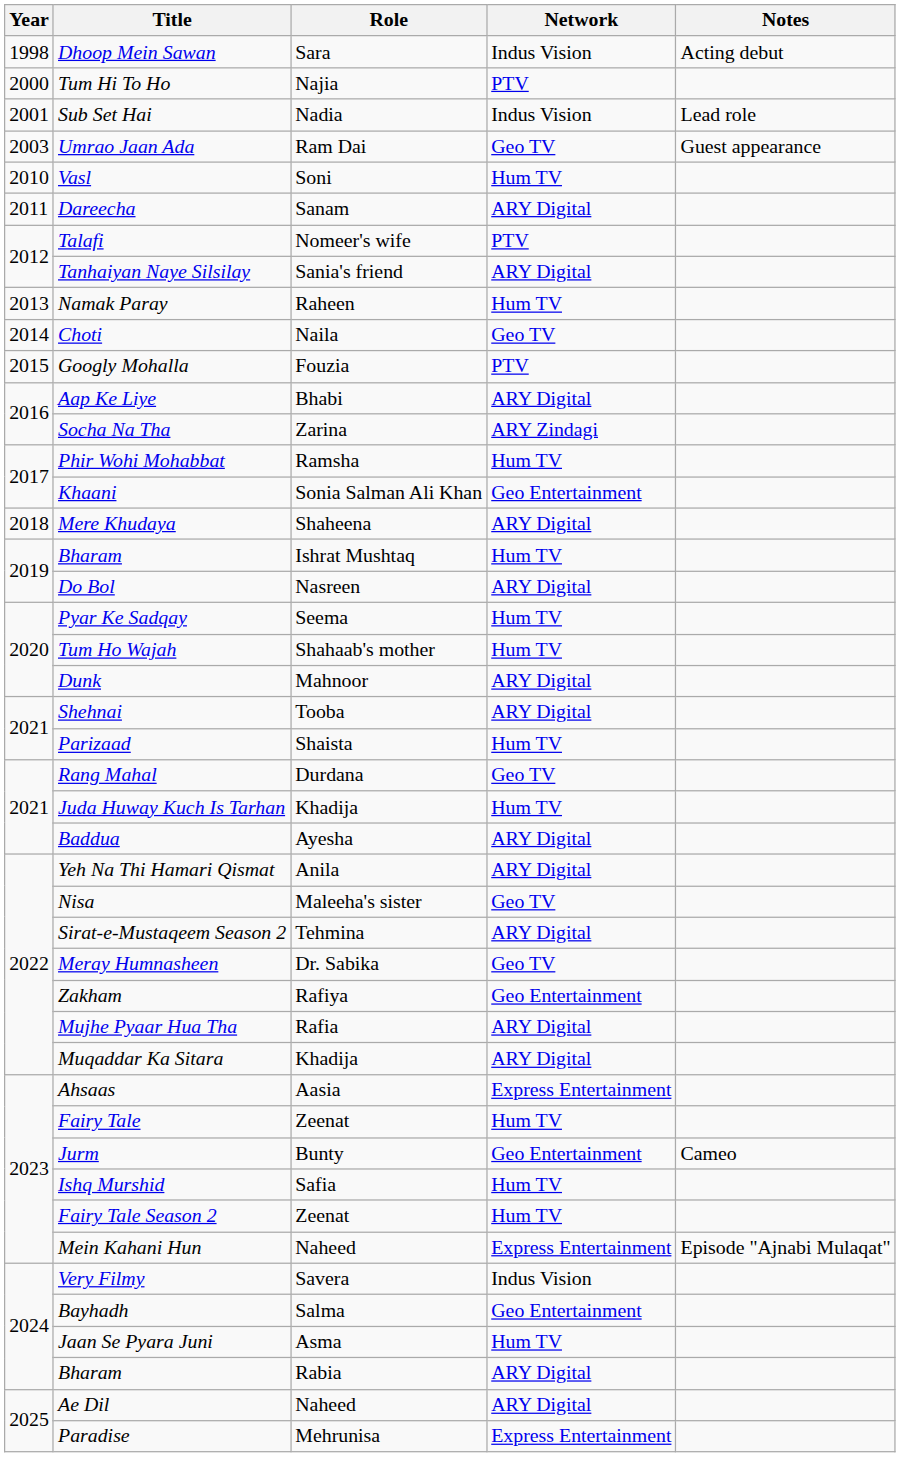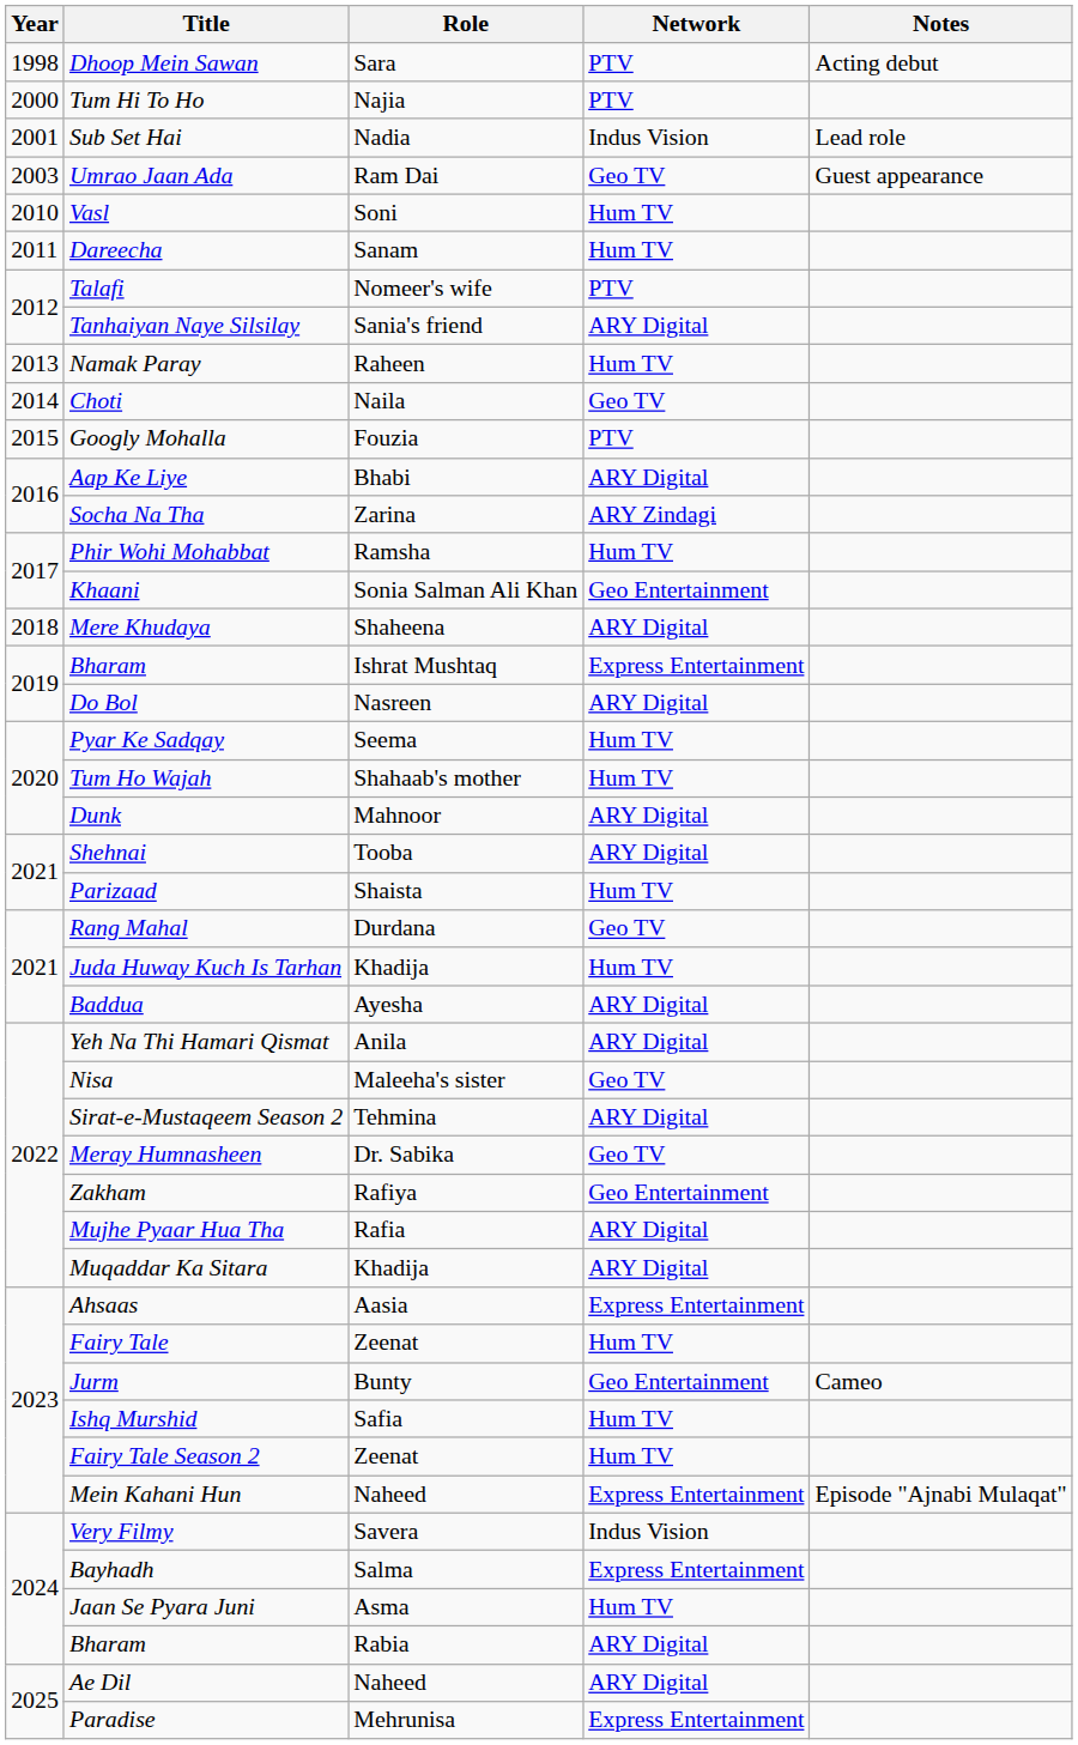 <table class="wikitable sortable plainrowheaders">
 <tr style="text-align:center;">
 <th scope="col">Year</th>
 <th scope="col">Title</th>
 <th scope="col">Role</th>
 <th scope="col">Network</th>
 <th scope="col">Notes</th>
 </tr>
 <tr>
 <td>1998</td>
 <td><em><a href='#'>Dhoop Mein Sawan</a></em></td>
 <td>Sara</td>
-<td>Indus Vision</td>
+<td><a href='#'>PTV</a></td>
 <td>Acting debut</td>
 </tr>
 <tr>
 <td>2000</td>
 <td><em>Tum Hi To Ho</em></td>
 <td>Najia</td>
 <td><a href='#'>PTV</a></td>
 <td></td>
 </tr>
 <tr>
 <td>2001</td>
 <td><em>Sub Set Hai</em></td>
 <td>Nadia</td>
 <td>Indus Vision</td>
 <td>Lead role</td>
 </tr>
 <tr>
 <td>2003</td>
 <td><em><a href='#'>Umrao Jaan Ada</a></em></td>
 <td>Ram Dai</td>
 <td><a href='#'>Geo TV</a></td>
 <td>Guest appearance</td>
 </tr>
 <tr>
 <td>2010</td>
 <td><em><a href='#'>Vasl</a></em></td>
 <td>Soni</td>
 <td><a href='#'>Hum TV</a></td>
 <td></td>
 </tr>
 <tr>
 <td>2011</td>
 <td><em><a href='#'>Dareecha</a></em></td>
 <td>Sanam</td>
-<td><a href='#'>ARY Digital</a></td>
+<td><a href='#'>Hum TV</a></td>
 <td></td>
 </tr>
 <tr>
 <td rowspan=2>2012</td>
 <td><em><a href='#'>Talafi</a></em></td>
 <td>Nomeer's wife</td>
 <td><a href='#'>PTV</a></td>
 <td></td>
 </tr>
 <tr>
 <td><em><a href='#'>Tanhaiyan Naye Silsilay</a></em></td>
 <td>Sania's friend</td>
 <td><a href='#'>ARY Digital</a></td>
 <td></td>
 </tr>
 <tr>
 <td>2013</td>
 <td><em>Namak Paray</em></td>
 <td>Raheen</td>
 <td><a href='#'>Hum TV</a></td>
 <td></td>
 </tr>
 <tr>
 <td>2014</td>
 <td><em><a href='#'>Choti</a></em></td>
 <td>Naila</td>
 <td><a href='#'>Geo TV</a></td>
 <td></td>
 </tr>
 <tr>
 <td>2015</td>
 <td><em>Googly Mohalla</em></td>
 <td>Fouzia</td>
 <td><a href='#'>PTV</a></td>
 <td></td>
 </tr>
 <tr>
 <td rowspan=2>2016</td>
 <td><em><a href='#'>Aap Ke Liye</a></em></td>
 <td>Bhabi</td>
 <td><a href='#'>ARY Digital</a></td>
 <td></td>
 </tr>
 <tr>
 <td><em><a href='#'>Socha Na Tha</a></em></td>
 <td>Zarina</td>
 <td><a href='#'>ARY Zindagi</a></td>
 <td></td>
 </tr>
 <tr>
 <td rowspan=2>2017</td>
 <td><em><a href='#'>Phir Wohi Mohabbat</a></em></td>
 <td>Ramsha</td>
 <td><a href='#'>Hum TV</a></td>
 <td></td>
 </tr>
 <tr>
 <td><em><a href='#'>Khaani</a></em></td>
 <td>Sonia Salman Ali Khan</td>
 <td><a href='#'>Geo Entertainment</a></td>
 <td></td>
 </tr>
 <tr>
 <td>2018</td>
 <td><em><a href='#'>Mere Khudaya</a></em></td>
 <td>Shaheena</td>
 <td><a href='#'>ARY Digital</a></td>
 <td></td>
 </tr>
 <tr>
 <td rowspan=2>2019</td>
 <td><em><a href='#'>Bharam</a></em></td>
 <td>Ishrat Mushtaq</td>
-<td><a href='#'>Hum TV</a></td>
+<td><a href='#'>Express Entertainment</a></td>
 <td></td>
 </tr>
 <tr>
 <td><em><a href='#'>Do Bol</a></em></td>
 <td>Nasreen</td>
 <td><a href='#'>ARY Digital</a></td>
 <td></td>
 </tr>
 <tr>
 <td rowspan=3>2020</td>
 <td><em><a href='#'>Pyar Ke Sadqay</a></em></td>
 <td>Seema</td>
 <td><a href='#'>Hum TV</a></td>
 <td></td>
 </tr>
 <tr>
 <td><em><a href='#'>Tum Ho Wajah</a></em></td>
 <td>Shahaab's mother</td>
 <td><a href='#'>Hum TV</a></td>
 <td></td>
 </tr>
 <tr>
 <td><em><a href='#'>Dunk</a></em></td>
 <td>Mahnoor</td>
 <td><a href='#'>ARY Digital</a></td>
 <td></td>
 </tr>
 <tr>
 <td rowspan=2>2021</td>
 <td><em><a href='#'>Shehnai</a></em></td>
 <td>Tooba</td>
 <td><a href='#'>ARY Digital</a></td>
 <td></td>
 </tr>
 <tr>
 <td><em><a href='#'>Parizaad</a></em></td>
 <td>Shaista</td>
 <td><a href='#'>Hum TV</a></td>
 <td></td>
 </tr>
 <tr>
 <td rowspan=3>2021</td>
 <td><em><a href='#'>Rang Mahal</a></em></td>
 <td>Durdana</td>
 <td><a href='#'>Geo TV</a></td>
 <td></td>
 </tr>
 <tr>
 <td><em><a href='#'>Juda Huway Kuch Is Tarhan</a></em></td>
 <td>Khadija</td>
 <td><a href='#'>Hum TV</a></td>
 <td></td>
 </tr>
 <tr>
 <td><em><a href='#'>Baddua</a></em></td>
 <td>Ayesha</td>
 <td><a href='#'>ARY Digital</a></td>
 <td></td>
 </tr>
 <tr>
 <td rowspan=7>2022</td>
 <td><em>Yeh Na Thi Hamari Qismat</em></td>
 <td>Anila</td>
 <td><a href='#'>ARY Digital</a></td>
 <td></td>
 </tr>
 <tr>
 <td><em>Nisa</em></td>
 <td>Maleeha's sister</td>
 <td><a href='#'>Geo TV</a></td>
 <td></td>
 </tr>
 <tr>
 <td><em>Sirat-e-Mustaqeem Season 2</em></td>
 <td>Tehmina</td>
 <td><a href='#'>ARY Digital</a></td>
 <td></td>
 </tr>
 <tr>
 <td><em><a href='#'>Meray Humnasheen</a></em></td>
 <td>Dr. Sabika</td>
 <td><a href='#'>Geo TV</a></td>
 <td></td>
 </tr>
 <tr>
 <td><em>Zakham</em></td>
 <td>Rafiya</td>
 <td><a href='#'>Geo Entertainment</a></td>
 <td></td>
 </tr>
 <tr>
 <td><em><a href='#'>Mujhe Pyaar Hua Tha</a></em></td>
 <td>Rafia</td>
 <td><a href='#'>ARY Digital</a></td>
 <td></td>
 </tr>
 <tr>
 <td><em>Muqaddar Ka Sitara</em></td>
 <td>Khadija</td>
 <td><a href='#'>ARY Digital</a></td>
 <td></td>
 </tr>
 <tr>
 <td rowspan=6>2023</td>
 <td><em>Ahsaas</em></td>
 <td>Aasia</td>
 <td><a href='#'>Express Entertainment</a></td>
 <td></td>
 </tr>
 <tr>
 <td><em><a href='#'>Fairy Tale</a></em></td>
 <td>Zeenat</td>
 <td><a href='#'>Hum TV</a></td>
 <td></td>
 </tr>
 <tr>
 <td><em><a href='#'>Jurm</a></em></td>
 <td>Bunty</td>
 <td><a href='#'>Geo Entertainment</a></td>
 <td>Cameo</td>
 </tr>
 <tr>
 <td><em><a href='#'>Ishq Murshid</a></em></td>
 <td>Safia</td>
 <td><a href='#'>Hum TV</a></td>
 <td></td>
 </tr>
 <tr>
 <td><em><a href='#'>Fairy Tale Season 2</a></em></td>
 <td>Zeenat</td>
 <td><a href='#'>Hum TV</a></td>
 <td></td>
 </tr>
 <tr>
 <td><em>Mein Kahani Hun</em></td>
 <td>Naheed</td>
 <td><a href='#'>Express Entertainment</a></td>
 <td>Episode "Ajnabi Mulaqat"</td>
 </tr>
 <tr>
 <td rowspan="4">2024</td>
 <td><em><a href='#'>Very Filmy</a></em></td>
 <td>Savera</td>
 <td>Indus Vision</td>
 <td></td>
 </tr>
 <tr>
 <td><em>Bayhadh</em></td>
 <td>Salma</td>
-<td><a href='#'>Geo Entertainment</a></td>
+<td><a href='#'>Express Entertainment</a></td>
 <td></td>
 </tr>
 <tr>
 <td><em>Jaan Se Pyara Juni</em></td>
 <td>Asma</td>
 <td><a href='#'>Hum TV</a></td>
 <td></td>
 </tr>
 <tr>
 <td><em>Bharam</em></td>
 <td>Rabia</td>
 <td><a href='#'>ARY Digital</a></td>
 <td></td>
 </tr>
 <tr>
 <td rowspan="2">2025</td>
 <td><em>Ae Dil</em></td>
 <td>Naheed</td>
 <td><a href='#'>ARY Digital</a></td>
 <td></td>
 </tr>
 <tr>
 <td><em>Paradise</em></td>
 <td>Mehrunisa</td>
 <td><a href='#'>Express Entertainment</a></td>
 <td></td>
 </tr>
 </table>
